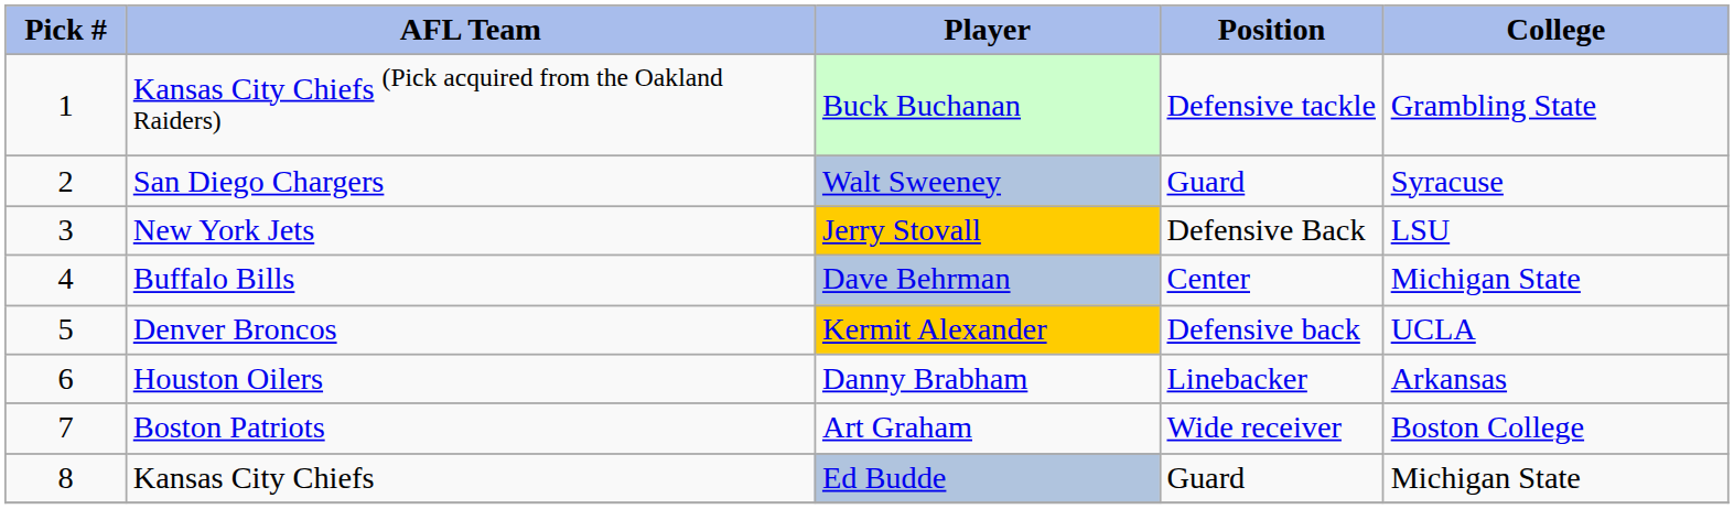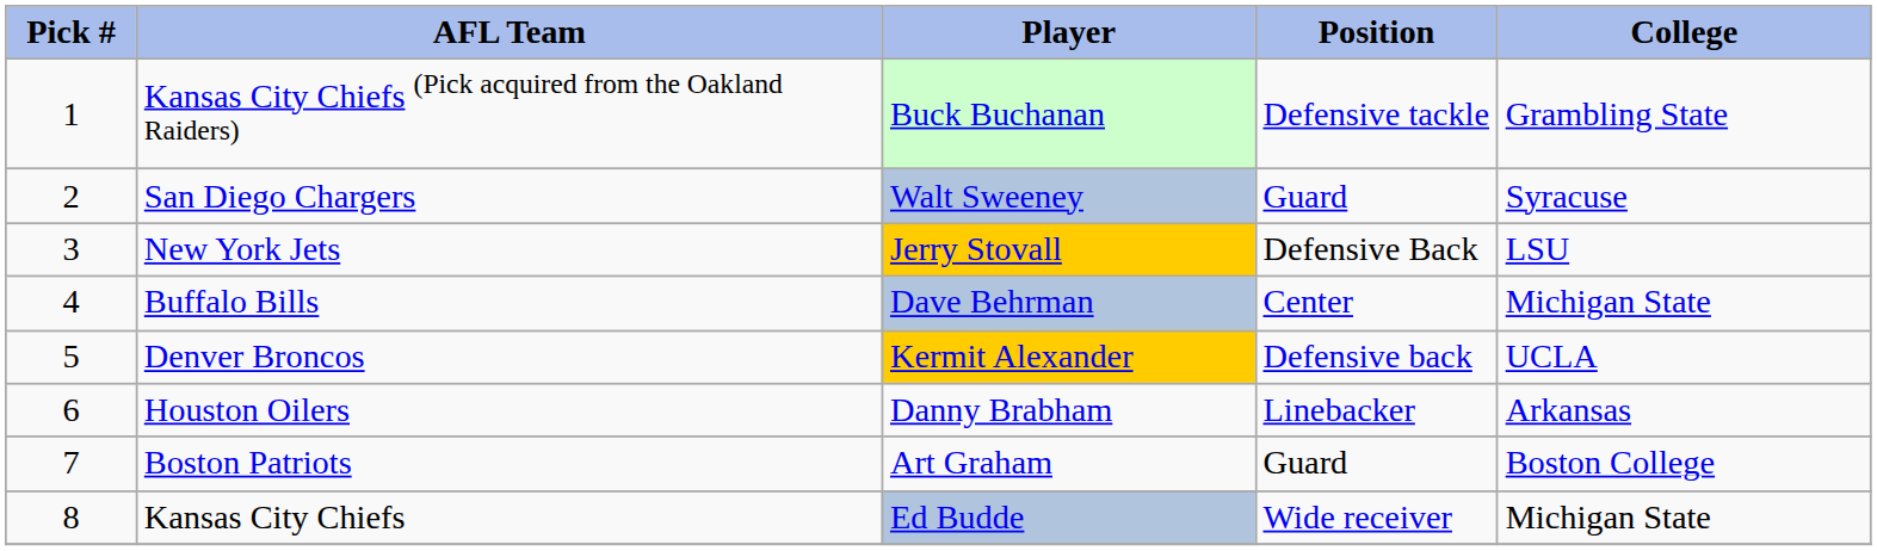 <table class="wikitable sortable sortable" style="width: 100%">
 <tr>
 <th style="background:#A8BDEC;" width=7%>Pick #</th>
 <th width=40% style="background:#A8BDEC;">AFL Team</th>
 <th width=20% style="background:#A8BDEC;">Player</th>
 <th width=13% style="background:#A8BDEC;">Position</th>
 <th style="background:#A8BDEC;">College</th>
 </tr>
 <tr>
 <td align=center>1</td>
 <td><a href='#'>Kansas City Chiefs</a> <sup>(Pick acquired from the Oakland Raiders)</sup></td>
 <td bgcolor="#CCFFCC"><a href='#'>Buck Buchanan</a></td>
 <td><a href='#'>Defensive tackle</a></td>
 <td><a href='#'>Grambling State</a></td>
 </tr>
 <tr>
 <td align=center>2</td>
 <td><a href='#'>San Diego Chargers</a></td>
 <td bgcolor=lightsteelblue><a href='#'>Walt Sweeney</a></td>
 <td><a href='#'>Guard</a></td>
 <td><a href='#'>Syracuse</a></td>
 </tr>
 <tr>
 <td align=center>3</td>
 <td><a href='#'>New York Jets</a></td>
 <td bgcolor="#FFCC00"><a href='#'>Jerry Stovall</a></td>
 <td>Defensive Back</td>
 <td><a href='#'>LSU</a></td>
 </tr>
 <tr>
 <td align=center>4</td>
 <td><a href='#'>Buffalo Bills</a></td>
 <td bgcolor=lightsteelblue><a href='#'>Dave Behrman</a></td>
 <td><a href='#'>Center</a></td>
 <td><a href='#'>Michigan State</a></td>
 </tr>
 <tr>
 <td align=center>5</td>
 <td><a href='#'>Denver Broncos</a></td>
 <td bgcolor="#FFCC00"><a href='#'>Kermit Alexander</a></td>
 <td><a href='#'>Defensive back</a></td>
 <td><a href='#'>UCLA</a></td>
 </tr>
 <tr>
 <td align=center>6</td>
 <td><a href='#'>Houston Oilers</a></td>
 <td><a href='#'>Danny Brabham</a></td>
 <td><a href='#'>Linebacker</a></td>
 <td><a href='#'>Arkansas</a></td>
 </tr>
 <tr>
 <td align=center>7</td>
 <td><a href='#'>Boston Patriots</a></td>
 <td><a href='#'>Art Graham</a></td>
-<td><a href='#'>Wide receiver</a></td>
+<td>Guard</td>
 <td><a href='#'>Boston College</a></td>
 </tr>
 <tr>
 <td align=center>8</td>
 <td>Kansas City Chiefs</td>
 <td bgcolor=lightsteelblue><a href='#'>Ed Budde</a></td>
-<td>Guard</td>
+<td><a href='#'>Wide receiver</a></td>
 <td>Michigan State</td>
 </tr>
 <tr>
 </tr>
 </table>
